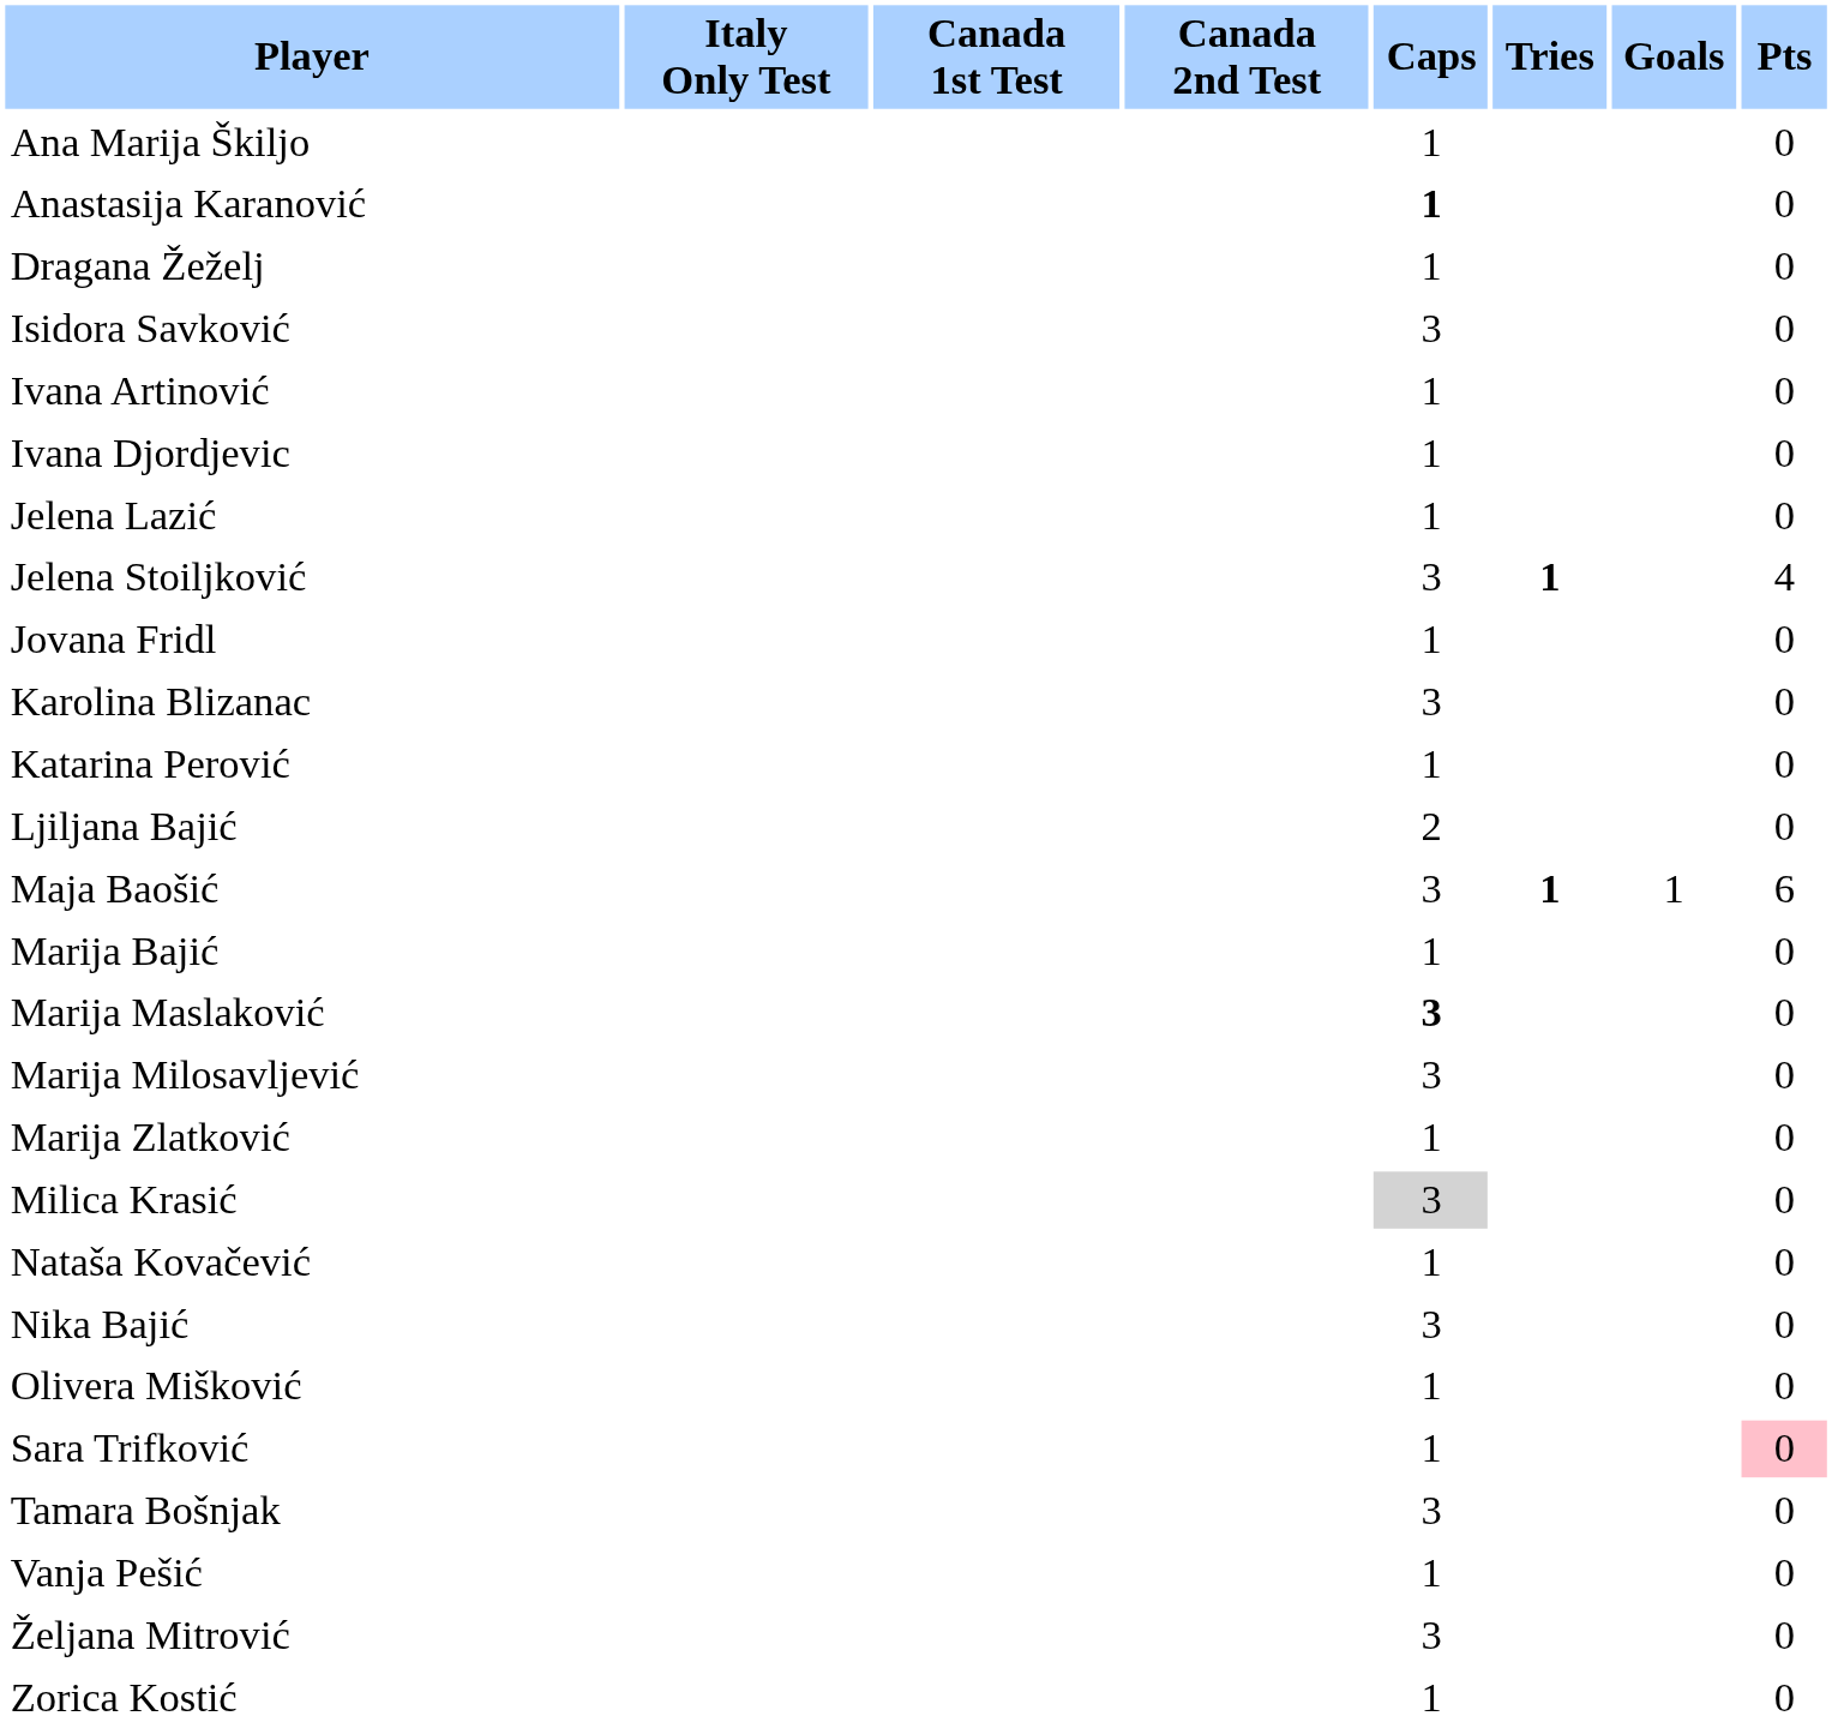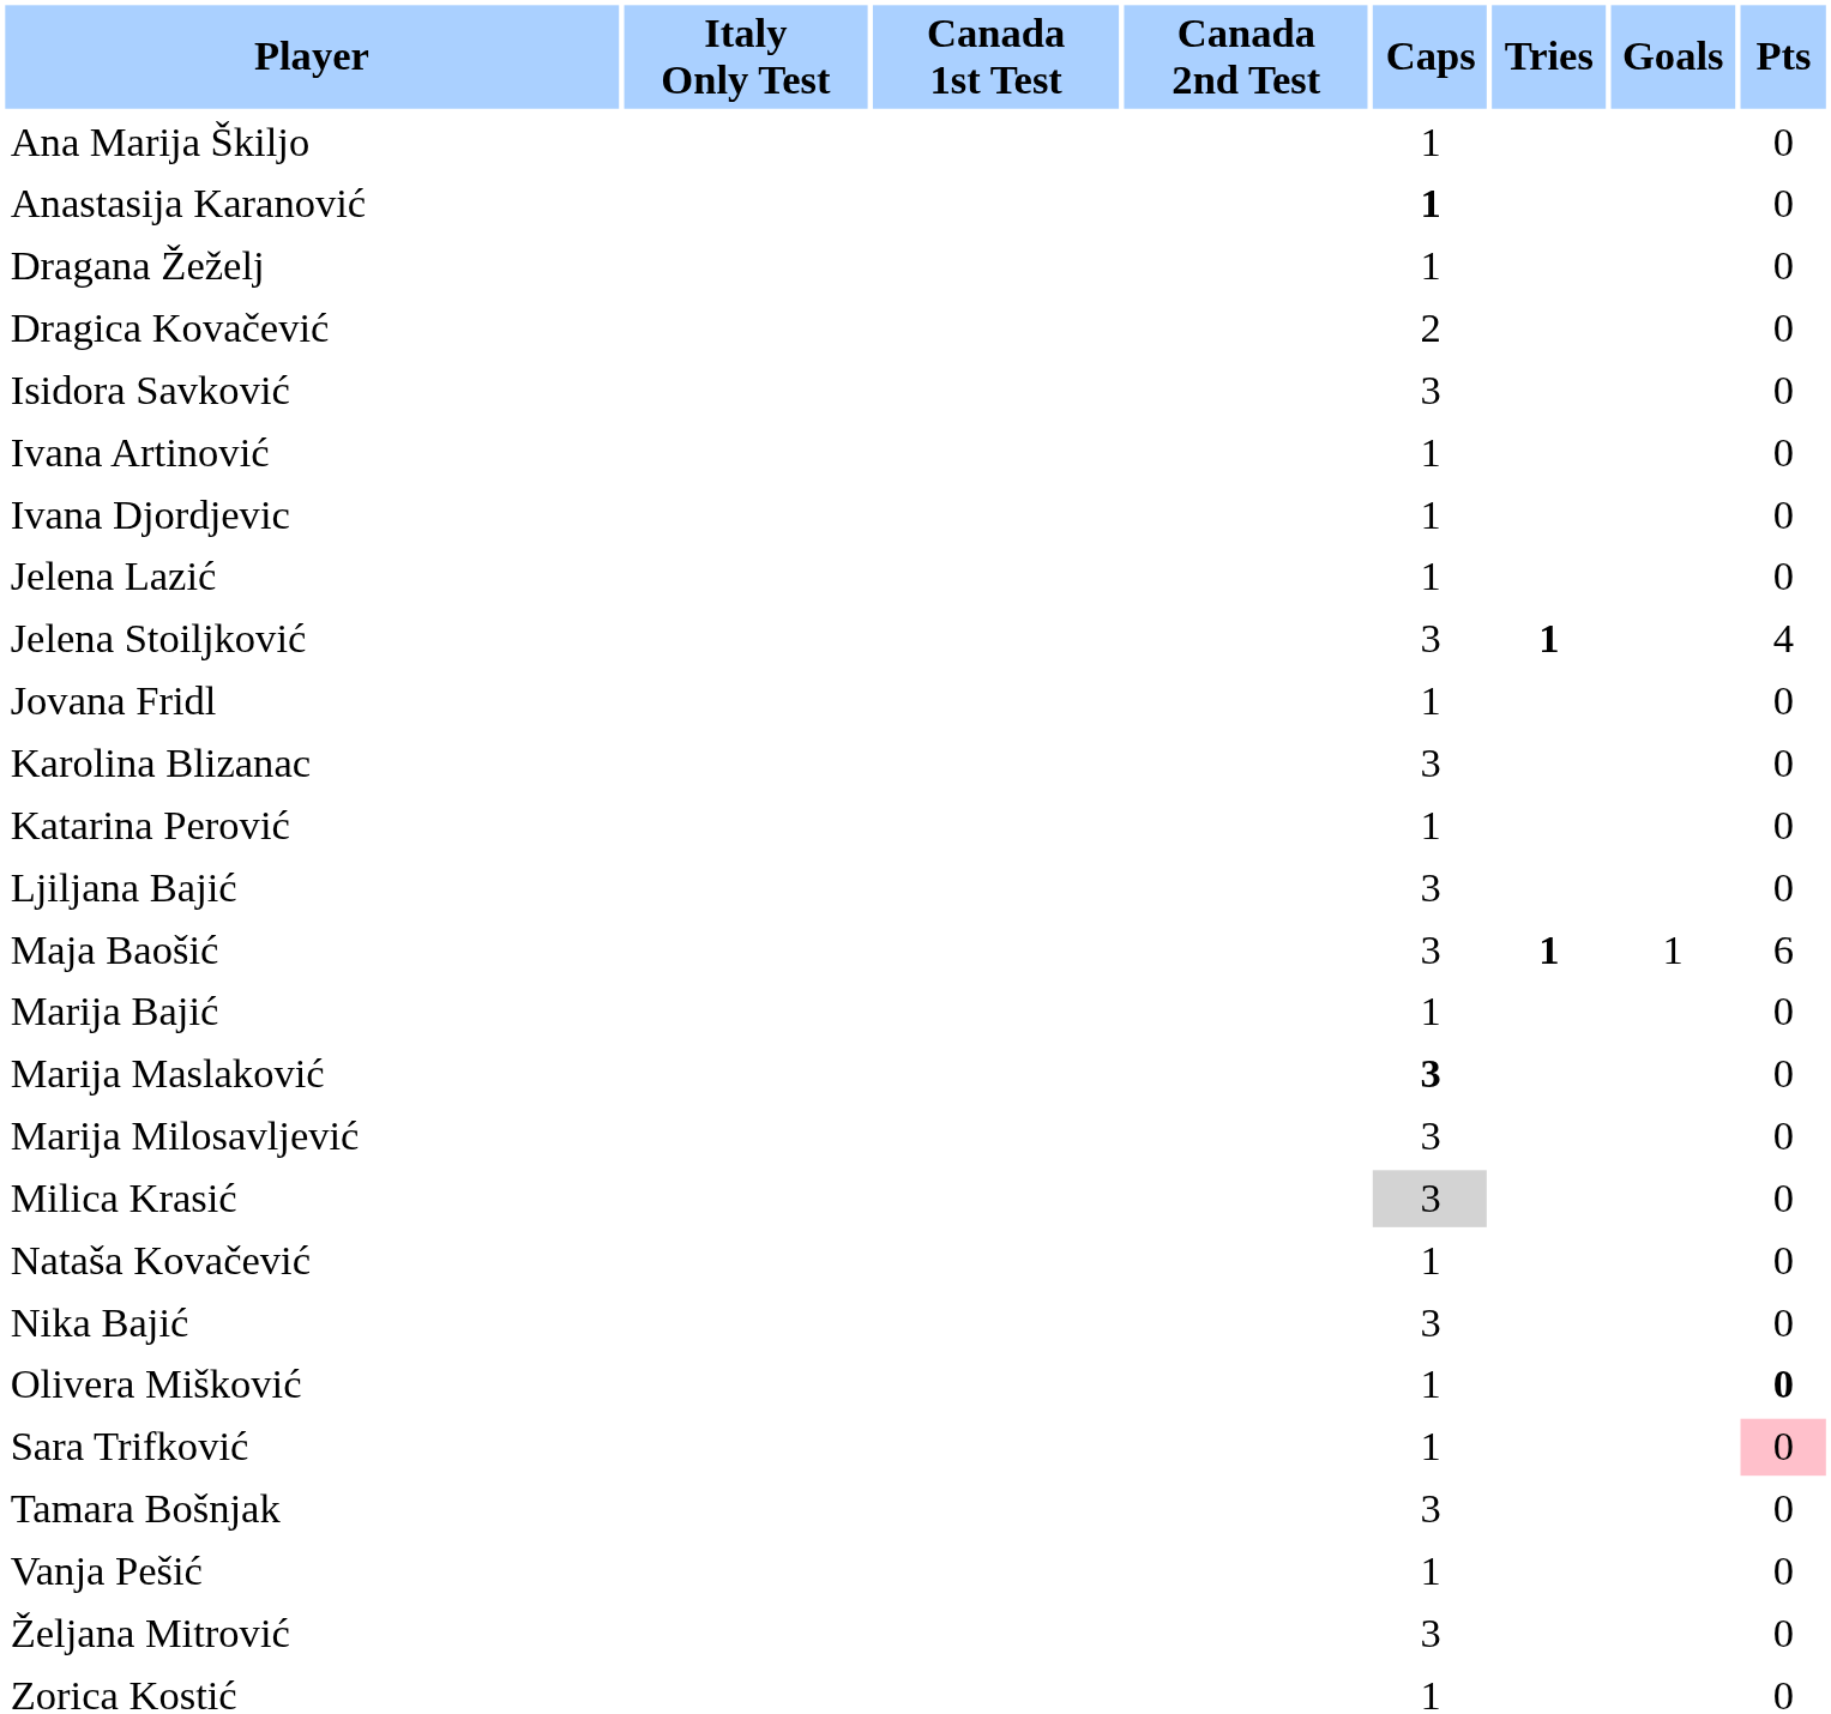 <table class="sortable" border="0" cellspacing="2" cellpadding="2" style="width:80%; text-align:center;">
 <tr style="background:#AAD0FF">
 <th width=25%>Player</th>
 <th width=10%>Italy <br> Only Test</th>
 <th width=10%>Canada <br> 1st Test</th>
 <th width=10%>Canada <br> 2nd Test</th>
 <th width=2%>Caps</th>
 <th width=2%>Tries</th>
 <th width=2%>Goals</th>
 <th width=3%>Pts</th>
 </tr>
 <tr>
 <td align=left>Ana Marija Škiljo</td>
 <td></td>
 <td></td>
 <td></td>
 <td>1</td>
 <td></td>
 <td></td>
 <td>0</td>
 </tr>
 <tr>
 <td align=left>Anastasija Karanović</td>
 <td></td>
 <td></td>
 <td></td>
 <td><strong>1</strong></td>
 <td></td>
 <td></td>
 <td>0</td>
 </tr>
 <tr>
 <td align=left>Dragana Žeželj</td>
 <td></td>
 <td></td>
 <td></td>
 <td>1</td>
+<td></td>
+<td></td>
+<td>0</td>
+</tr>
+<tr>
+<td align=left>Dragica Kovačević</td>
+<td></td>
+<td></td>
+<td></td>
+<td>2</td>
 <td></td>
 <td></td>
 <td>0</td>
 </tr>
 <tr>
 <td align=left>Isidora Savković</td>
 <td></td>
 <td></td>
 <td></td>
 <td>3</td>
 <td></td>
 <td></td>
 <td>0</td>
 </tr>
 <tr>
 <td align=left>Ivana Artinović</td>
 <td></td>
 <td></td>
 <td></td>
 <td>1</td>
 <td></td>
 <td></td>
 <td>0</td>
 </tr>
 <tr>
 <td align=left>Ivana Djordjevic</td>
 <td></td>
 <td></td>
 <td></td>
 <td>1</td>
 <td></td>
 <td></td>
 <td>0</td>
 </tr>
 <tr>
 <td align=left>Jelena Lazić</td>
 <td></td>
 <td></td>
 <td></td>
 <td>1</td>
 <td></td>
 <td></td>
 <td>0</td>
 </tr>
 <tr>
 <td align=left>Jelena Stoiljković</td>
 <td></td>
 <td></td>
 <td></td>
 <td>3</td>
 <td><strong>1</strong></td>
 <td></td>
 <td>4</td>
 </tr>
 <tr>
 <td align=left>Jovana Fridl</td>
 <td></td>
 <td></td>
 <td></td>
 <td>1</td>
 <td></td>
 <td></td>
 <td>0</td>
 </tr>
 <tr>
 <td align=left>Karolina Blizanac</td>
 <td></td>
 <td></td>
 <td></td>
 <td>3</td>
 <td></td>
 <td></td>
 <td>0</td>
 </tr>
 <tr>
 <td align=left>Katarina Perović</td>
 <td></td>
 <td></td>
 <td></td>
 <td>1</td>
 <td></td>
 <td></td>
 <td>0</td>
 </tr>
 <tr>
 <td align=left>Ljiljana Bajić</td>
 <td></td>
 <td></td>
 <td></td>
-<td>2</td>
+<td>3</td>
 <td></td>
 <td></td>
 <td>0</td>
 </tr>
 <tr>
 <td align=left>Maja Baošić</td>
 <td></td>
 <td></td>
 <td></td>
 <td>3</td>
 <td><strong>1</strong></td>
 <td>1</td>
 <td>6</td>
 </tr>
 <tr>
 <td align=left>Marija Bajić</td>
 <td></td>
 <td></td>
 <td></td>
 <td>1</td>
 <td></td>
 <td></td>
 <td>0</td>
 </tr>
 <tr>
 <td align=left>Marija Maslaković</td>
 <td></td>
 <td></td>
 <td></td>
 <td><strong>3</strong></td>
 <td></td>
 <td></td>
 <td>0</td>
 </tr>
 <tr>
 <td align=left>Marija Milosavljević</td>
 <td></td>
 <td></td>
 <td></td>
 <td>3</td>
 <td></td>
 <td></td>
 <td>0</td>
 </tr>
 <tr>
-<td align=left>Marija Zlatković</td>
-<td></td>
-<td></td>
-<td></td>
-<td>1</td>
-<td></td>
-<td></td>
-<td>0</td>
-</tr>
-<tr>
 <td align=left>Milica Krasić</td>
 <td></td>
 <td></td>
 <td></td>
 <td style="background: lightgrey;">3</td>
 <td></td>
 <td></td>
 <td>0</td>
 </tr>
 <tr>
 <td align=left>Nataša Kovačević</td>
 <td></td>
 <td></td>
 <td></td>
 <td>1</td>
 <td></td>
 <td></td>
 <td>0</td>
 </tr>
 <tr>
 <td align=left>Nika Bajić</td>
 <td></td>
 <td></td>
 <td></td>
 <td>3</td>
 <td></td>
 <td></td>
 <td>0</td>
 </tr>
 <tr>
 <td align=left>Olivera Mišković</td>
 <td></td>
 <td></td>
 <td></td>
 <td>1</td>
 <td></td>
 <td></td>
-<td>0</td>
+<td><strong>0</strong></td>
 </tr>
 <tr>
 <td align=left>Sara Trifković</td>
 <td></td>
 <td></td>
 <td></td>
 <td>1</td>
 <td></td>
 <td></td>
 <td style="background: pink;">0</td>
 </tr>
 <tr>
 <td align=left>Tamara Bošnjak</td>
 <td></td>
 <td></td>
 <td></td>
 <td>3</td>
 <td></td>
 <td></td>
 <td>0</td>
 </tr>
 <tr>
 <td align=left>Vanja Pešić</td>
 <td></td>
 <td></td>
 <td></td>
 <td>1</td>
 <td></td>
 <td></td>
 <td>0</td>
 </tr>
 <tr>
 <td align=left>Željana Mitrović</td>
 <td></td>
 <td></td>
 <td></td>
 <td>3</td>
 <td></td>
 <td></td>
 <td>0</td>
 </tr>
 <tr>
 <td align=left>Zorica Kostić</td>
 <td></td>
 <td></td>
 <td></td>
 <td>1</td>
 <td></td>
 <td></td>
 <td>0</td>
 </tr>
 </table>
